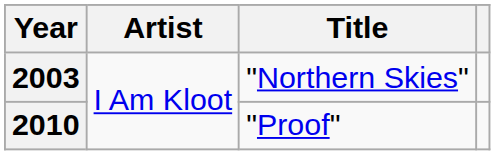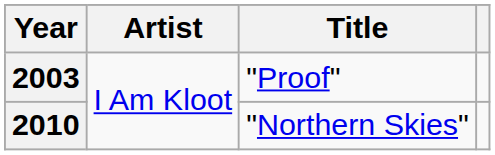 <table class="wikitable sortable">
 <tr>
 <th>Year</th>
 <th>Artist</th>
 <th>Title</th>
 <th class="unsortable"></th>
 </tr>
 <tr>
 <th row=scope>2003</th>
 <td rowspan="2"><a href='#'>I Am Kloot</a></td>
-<td>"<a href='#'>Northern Skies</a>"</td>
+<td>"<a href='#'>Proof</a>"</td>
 <td></td>
 </tr>
 <tr>
 <th row=scope>2010</th>
-<td>"<a href='#'>Proof</a>"</td>
+<td>"<a href='#'>Northern Skies</a>"</td>
 <td></td>
 </tr>
 </table>
